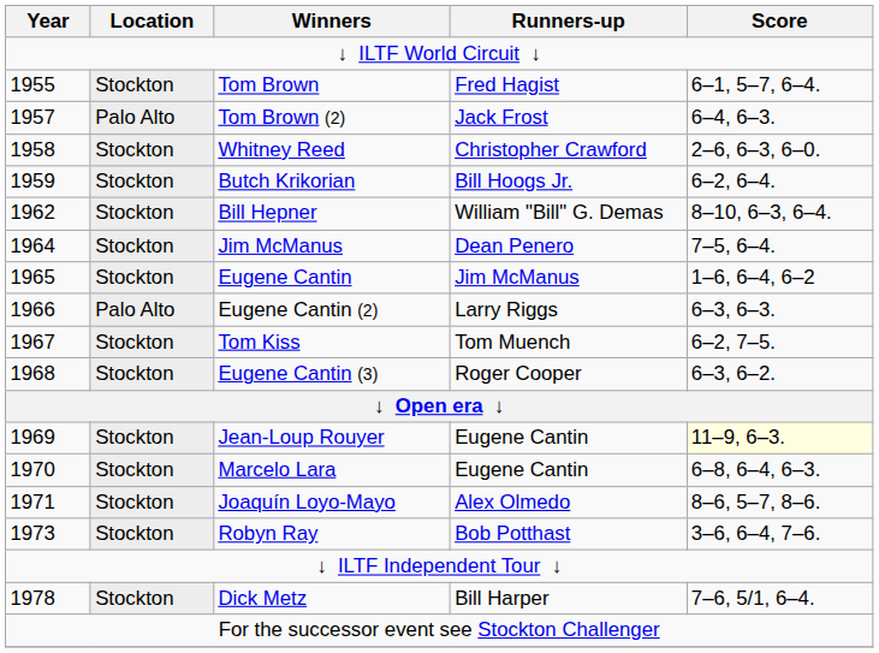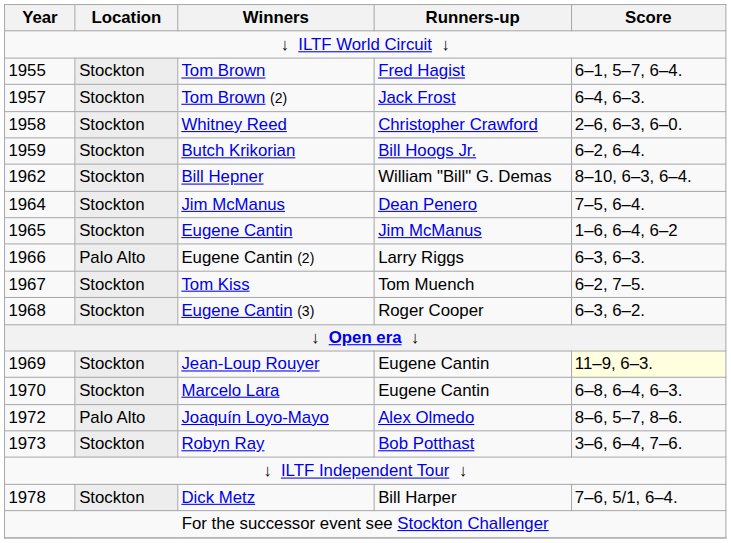 <table class="wikitable sortable">
 <tr>
 <th style="width:60px">Year</th>
 <th style="width:90px">Location</th>
 <th style="width:180px">Winners</th>
 <th style="width:180px">Runners-up</th>
 <th style="width:140px" class="unsortable">Score</th>
 </tr>
 <tr>
 <td colspan=5 align=center>↓  <a href='#'>ILTF World Circuit</a>  ↓</td>
 </tr>
 <tr>
 <td>1955</td>
 <td style="background:#ededed">Stockton</td>
 <td> <a href='#'>Tom Brown</a></td>
 <td> <a href='#'>Fred Hagist</a></td>
 <td>6–1, 5–7, 6–4.</td>
 </tr>
 <tr>
 <td>1957</td>
-<td style="background:#ededed">Palo Alto</td>
+<td style="background:#ededed">Stockton</td>
 <td> <a href='#'>Tom Brown</a> <small>(2)</small></td>
 <td> <a href='#'>Jack Frost</a></td>
 <td>6–4, 6–3.</td>
 </tr>
 <tr>
 <td>1958</td>
 <td style="background:#ededed">Stockton</td>
 <td> <a href='#'>Whitney Reed</a></td>
 <td> <a href='#'>Christopher Crawford</a></td>
 <td>2–6, 6–3, 6–0.</td>
 </tr>
 <tr>
 <td>1959</td>
 <td style="background:#ededed">Stockton</td>
 <td> <a href='#'>Butch Krikorian</a></td>
 <td>  <a href='#'>Bill Hoogs Jr.</a></td>
 <td>6–2, 6–4.</td>
 </tr>
 <tr>
 <td>1962</td>
 <td style="background:#ededed">Stockton</td>
 <td> <a href='#'>Bill Hepner</a></td>
 <td> William "Bill" G. Demas</td>
 <td>8–10, 6–3, 6–4.</td>
 </tr>
 <tr>
 <td>1964</td>
 <td style="background:#ededed">Stockton</td>
 <td> <a href='#'>Jim McManus</a></td>
 <td> <a href='#'>Dean Penero</a></td>
 <td>7–5, 6–4.</td>
 </tr>
 <tr>
 <td>1965</td>
 <td style="background:#ededed">Stockton</td>
 <td> <a href='#'>Eugene Cantin</a></td>
 <td> <a href='#'>Jim McManus</a></td>
 <td>1–6, 6–4, 6–2</td>
 </tr>
 <tr>
 <td>1966</td>
 <td style="background:#ededed">Palo Alto</td>
 <td> Eugene Cantin <small>(2)</small></td>
 <td> Larry Riggs</td>
 <td>6–3, 6–3.</td>
 </tr>
 <tr>
 <td>1967</td>
 <td style="background:#ededed">Stockton</td>
 <td> <a href='#'>Tom Kiss</a></td>
 <td> Tom Muench</td>
 <td>6–2, 7–5.</td>
 </tr>
 <tr>
 <td>1968</td>
 <td style="background:#ededed">Stockton</td>
 <td> <a href='#'>Eugene Cantin</a> <small>(3)</small></td>
 <td> Roger Cooper</td>
 <td>6–3, 6–2.</td>
 </tr>
 <tr>
 <th colspan=5 align=center>↓  <a href='#'>Open era</a>  ↓</th>
 </tr>
 <tr>
 <td>1969</td>
 <td style="background:#ededed">Stockton</td>
 <td> <a href='#'>Jean-Loup Rouyer</a></td>
 <td> Eugene Cantin</td>
 <td style="background: lightyellow;">11–9, 6–3.</td>
 </tr>
 <tr>
 <td>1970</td>
 <td style="background:#ededed">Stockton</td>
 <td> <a href='#'>Marcelo Lara</a></td>
 <td> Eugene Cantin</td>
 <td>6–8, 6–4, 6–3.</td>
 </tr>
 <tr>
-<td>1971</td>
-<td style="background:#ededed">Stockton</td>
+<td>1972</td>
+<td style="background:#ededed">Palo Alto</td>
 <td> <a href='#'>Joaquín Loyo-Mayo</a></td>
 <td> <a href='#'>Alex Olmedo</a></td>
 <td>8–6, 5–7, 8–6.</td>
 </tr>
 <tr>
 <td>1973</td>
 <td style="background:#ededed">Stockton</td>
 <td> <a href='#'>Robyn Ray</a></td>
 <td> <a href='#'>Bob Potthast</a></td>
 <td>3–6, 6–4, 7–6.</td>
 </tr>
 <tr>
 <td colspan=5 align=center>↓  <a href='#'>ILTF Independent Tour</a>  ↓</td>
 </tr>
 <tr>
 <td>1978</td>
 <td style="background:#ededed">Stockton</td>
 <td> <a href='#'>Dick Metz</a></td>
 <td> Bill Harper</td>
 <td>7–6, 5/1, 6–4.</td>
 </tr>
 <tr>
 <td colspan=5 align=center>For the successor event see <a href='#'>Stockton Challenger</a></td>
 </tr>
 <tr>
 </tr>
 </table>
